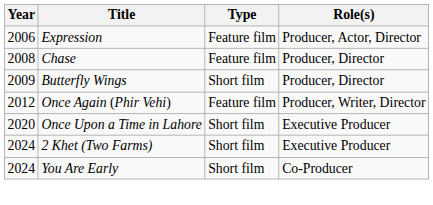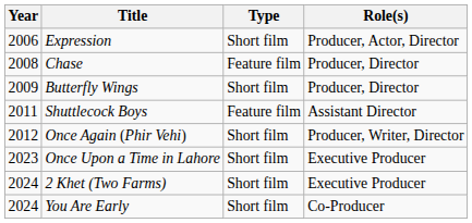 <table class="wikitable sortable">
 <tr>
 <th>Year</th>
 <th>Title</th>
 <th>Type</th>
 <th>Role(s)</th>
 </tr>
 <tr>
 <td>2006</td>
 <td><em>Expression</em></td>
-<td>Feature film</td>
+<td>Short film</td>
 <td>Producer, Actor, Director</td>
 </tr>
 <tr>
 <td>2008</td>
 <td><em>Chase</em></td>
 <td>Feature film</td>
 <td>Producer, Director</td>
 </tr>
 <tr>
 <td>2009</td>
 <td><em>Butterfly Wings</em></td>
 <td>Short film</td>
 <td>Producer, Director</td>
 </tr>
 <tr>
+<td>2011</td>
+<td><em>Shuttlecock Boys</em></td>
+<td>Feature film</td>
+<td>Assistant Director</td>
+</tr>
+<tr>
 <td>2012</td>
 <td><em>Once Again</em> (<em>Phir Vehi</em>)</td>
-<td>Feature film</td>
+<td>Short film</td>
 <td>Producer, Writer, Director</td>
 </tr>
 <tr>
-<td>2020</td>
+<td>2023</td>
 <td><em>Once Upon a Time in Lahore</em></td>
 <td>Short film</td>
 <td>Executive Producer</td>
 </tr>
 <tr>
 <td>2024</td>
 <td><em>2 Khet (Two Farms)</em></td>
 <td>Short film</td>
 <td>Executive Producer</td>
 </tr>
 <tr>
 <td>2024</td>
 <td><em>You Are Early</em></td>
 <td>Short film</td>
 <td>Co-Producer</td>
 </tr>
 </table>
